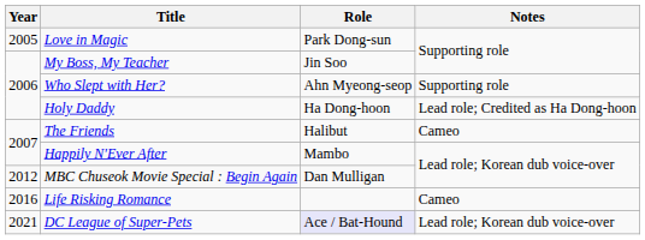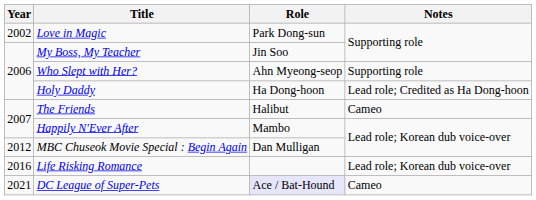 <table class="wikitable sortable">
 <tr>
 <th>Year</th>
 <th>Title</th>
 <th>Role</th>
 <th>Notes</th>
 </tr>
 <tr>
-<td>2005</td>
+<td>2002</td>
 <td><em><a href='#'>Love in Magic</a></em></td>
 <td>Park Dong-sun</td>
 <td rowspan=2>Supporting role</td>
 </tr>
 <tr>
 <td rowspan="3">2006</td>
 <td><em><a href='#'>My Boss, My Teacher</a></em></td>
 <td>Jin Soo</td>
 </tr>
 <tr>
 <td><em><a href='#'>Who Slept with Her?</a></em></td>
 <td>Ahn Myeong-seop</td>
 <td>Supporting role</td>
 </tr>
 <tr>
 <td><em><a href='#'>Holy Daddy</a></em></td>
 <td>Ha Dong-hoon</td>
 <td>Lead role; Credited as Ha Dong-hoon</td>
 </tr>
 <tr>
 <td rowspan="2">2007</td>
 <td><em><a href='#'>The Friends</a></em></td>
 <td>Halibut</td>
 <td>Cameo</td>
 </tr>
 <tr>
 <td><em><a href='#'>Happily N'Ever After</a></em></td>
 <td>Mambo</td>
 <td rowspan=2>Lead role; Korean dub voice-over</td>
 </tr>
 <tr>
 <td>2012</td>
 <td><em> MBC Chuseok Movie Special : <a href='#'>Begin Again</a></em></td>
 <td>Dan Mulligan</td>
 </tr>
 <tr>
 <td>2016</td>
 <td><em><a href='#'>Life Risking Romance</a></em></td>
 <td></td>
-<td>Cameo</td>
+<td>Lead role; Korean dub voice-over</td>
 </tr>
 <tr>
 <td>2021</td>
 <td><em><a href='#'>DC League of Super-Pets</a></em></td>
 <td style="background: lavender;">Ace / Bat-Hound</td>
-<td>Lead role; Korean dub voice-over</td>
+<td>Cameo</td>
 </tr>
 </table>
